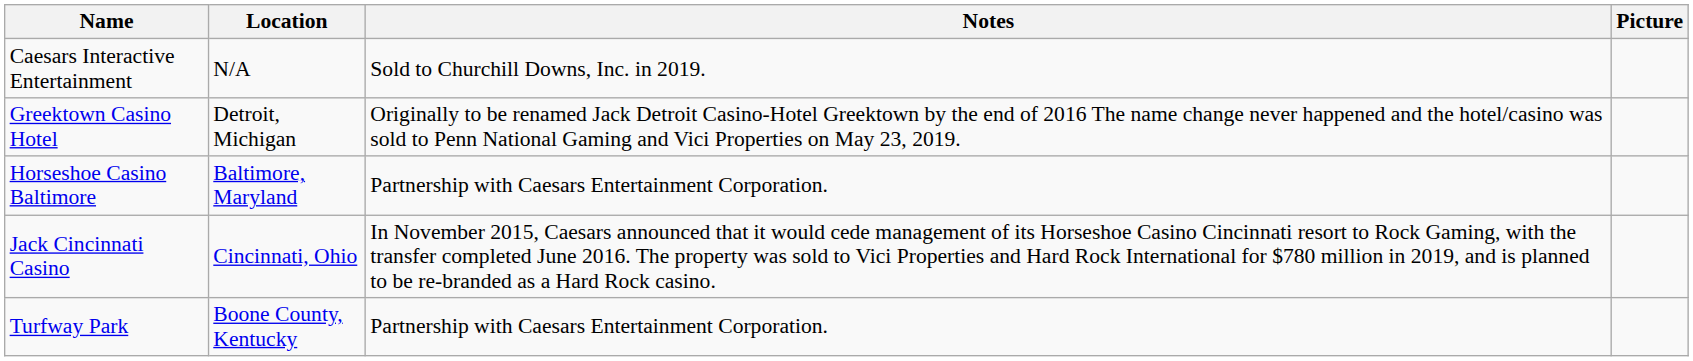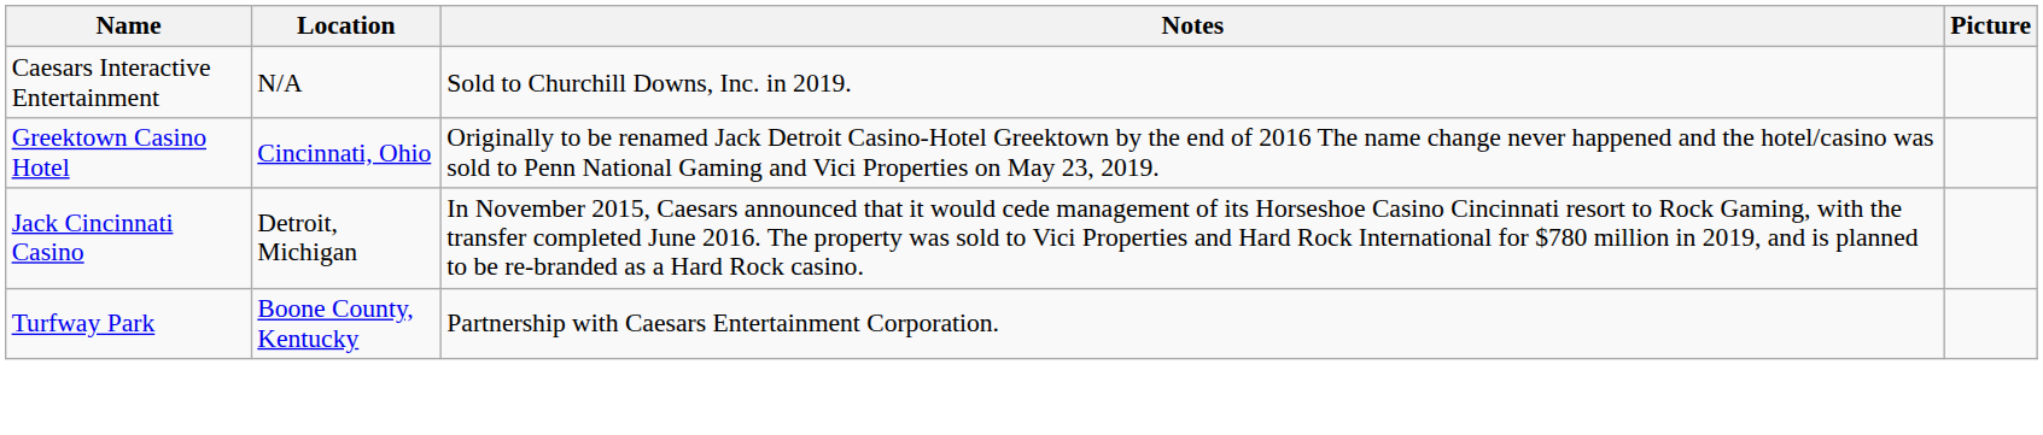 <table class="wikitable sortable">
 <tr>
 <th>Name</th>
 <th>Location</th>
 <th>Notes</th>
 <th>Picture</th>
 </tr>
 <tr>
 <td>Caesars Interactive Entertainment</td>
 <td>N/A</td>
 <td>Sold to Churchill Downs, Inc. in 2019.</td>
 </tr>
 <tr>
 <td><a href='#'>Greektown Casino Hotel</a></td>
-<td>Detroit, Michigan</td>
+<td><a href='#'>Cincinnati, Ohio</a></td>
 <td>Originally to be renamed Jack Detroit Casino-Hotel Greektown by the end of 2016  The name change never happened and the hotel/casino was sold to Penn National Gaming and Vici Properties on May 23, 2019.</td>
 <td></td>
 </tr>
 <tr>
-<td><a href='#'>Horseshoe Casino Baltimore</a></td>
-<td><a href='#'>Baltimore, Maryland</a></td>
-<td>Partnership with Caesars Entertainment Corporation.</td>
-<td></td>
-</tr>
-<tr>
 <td><a href='#'>Jack Cincinnati Casino</a></td>
-<td><a href='#'>Cincinnati, Ohio</a></td>
+<td>Detroit, Michigan</td>
 <td>In November 2015, Caesars announced that it would cede management of its Horseshoe Casino Cincinnati resort to Rock Gaming, with the transfer completed June 2016.  The property was sold to Vici Properties and Hard Rock International for $780 million in 2019, and is planned to be re-branded as a Hard Rock casino.</td>
 <td></td>
 </tr>
 <tr>
 <td><a href='#'>Turfway Park</a></td>
 <td><a href='#'>Boone County, Kentucky</a></td>
 <td>Partnership with Caesars Entertainment Corporation.</td>
 </tr>
 </table>
